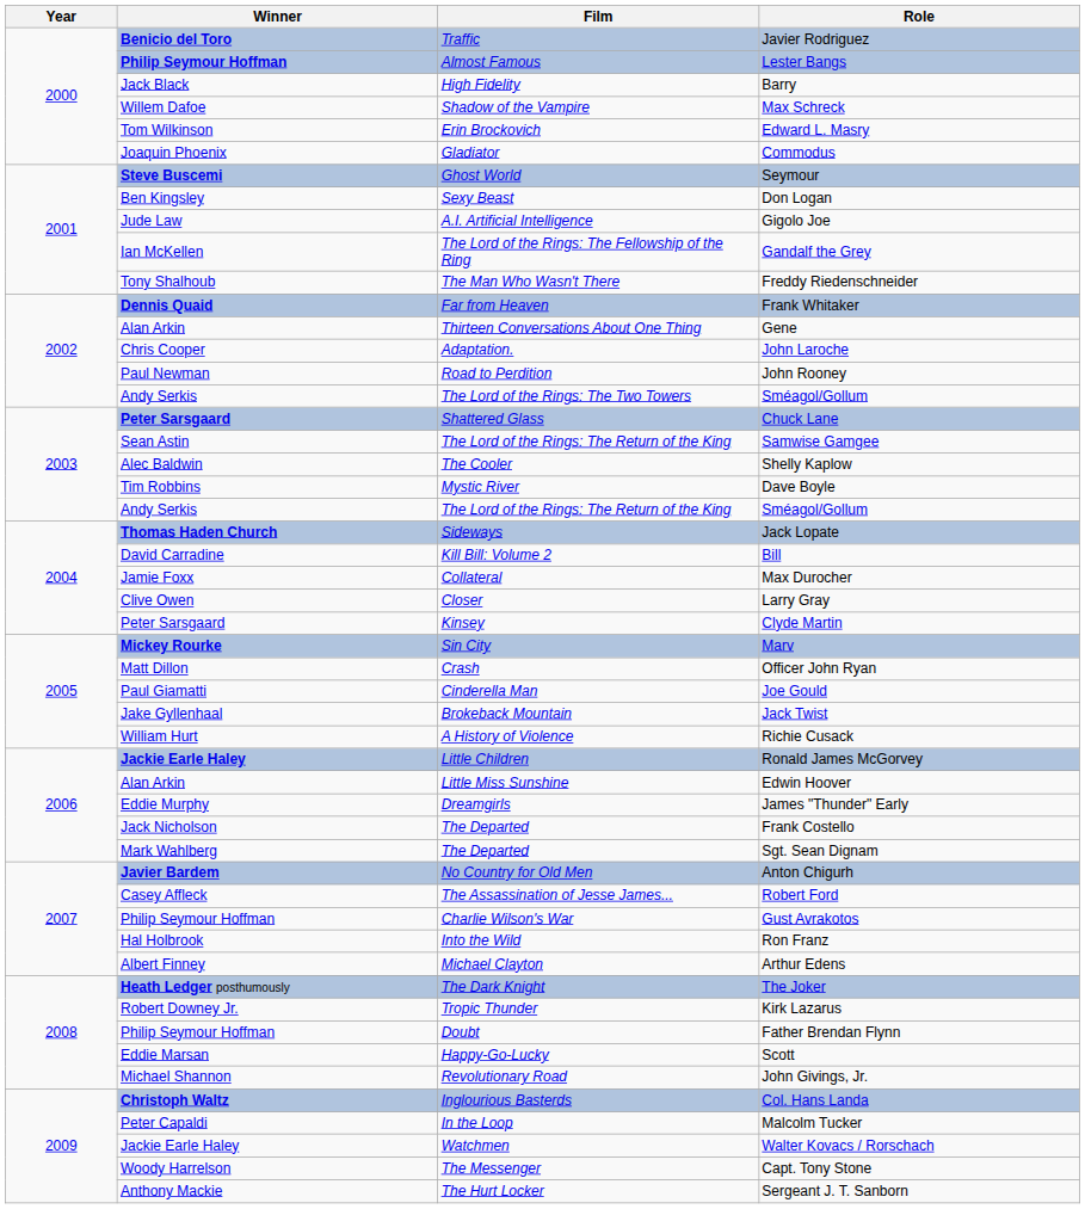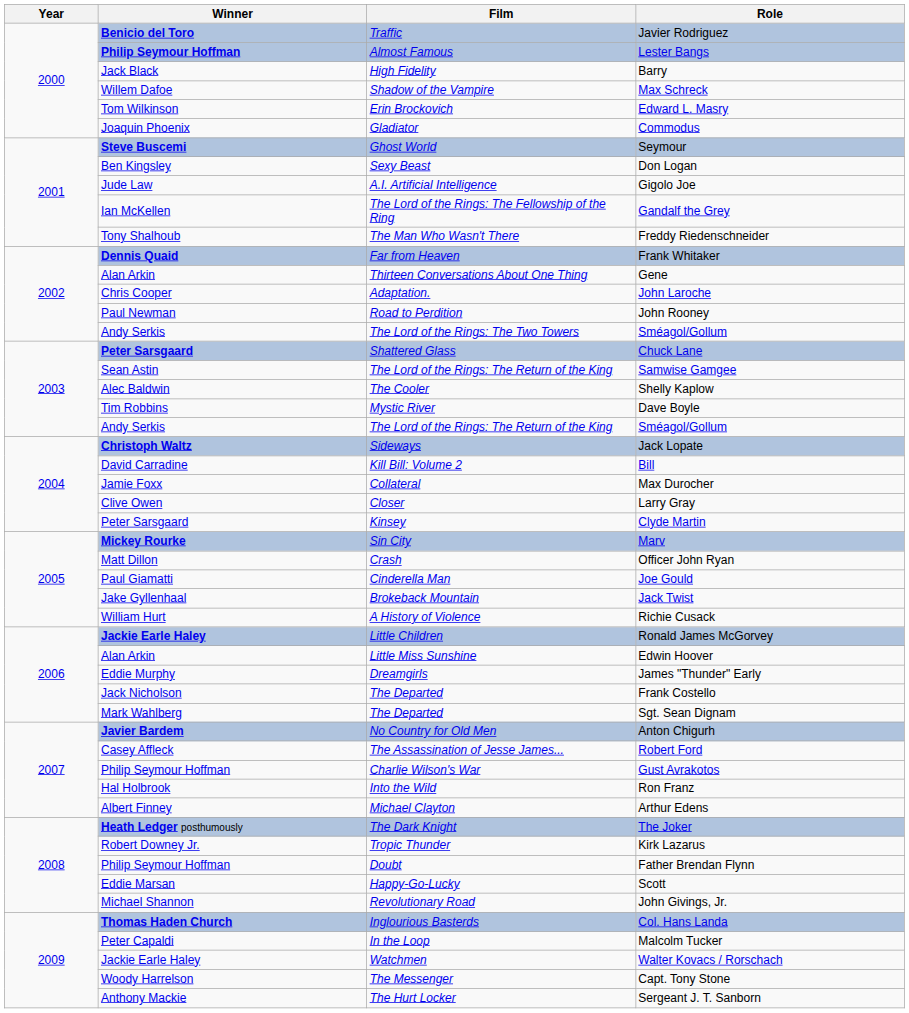 <table class="wikitable" width="95%" cellpadding="5">
 <tr>
 <th width="100"><strong>Year</strong></th>
 <th width="300"><strong>Winner</strong></th>
 <th width="300"><strong>Film</strong></th>
 <th width="300"><strong>Role</strong></th>
 </tr>
 <tr>
 <td rowspan="6" style="text-align:center;"><a href='#'>2000</a></td>
 <td style="background:#B0C4DE;"><strong><a href='#'>Benicio del Toro</a></strong></td>
 <td style="background:#B0C4DE;"><em><a href='#'>Traffic</a></em></td>
 <td style="background:#B0C4DE;">Javier Rodriguez</td>
 </tr>
 <tr>
 <td style="background:#B0C4DE;"><strong><a href='#'>Philip Seymour Hoffman</a></strong></td>
 <td style="background:#B0C4DE;"><em><a href='#'>Almost Famous</a></em></td>
 <td style="background:#B0C4DE;"><a href='#'>Lester Bangs</a></td>
 </tr>
 <tr>
 <td><a href='#'>Jack Black</a></td>
 <td><em><a href='#'>High Fidelity</a></em></td>
 <td>Barry</td>
 </tr>
 <tr>
 <td><a href='#'>Willem Dafoe</a></td>
 <td><em><a href='#'>Shadow of the Vampire</a></em></td>
 <td><a href='#'>Max Schreck</a></td>
 </tr>
 <tr>
 <td><a href='#'>Tom Wilkinson</a></td>
 <td><em><a href='#'>Erin Brockovich</a></em></td>
 <td><a href='#'>Edward L. Masry</a></td>
 </tr>
 <tr>
 <td><a href='#'>Joaquin Phoenix</a></td>
 <td><em><a href='#'>Gladiator</a></em></td>
 <td><a href='#'>Commodus</a></td>
 </tr>
 <tr>
 <td rowspan="5" style="text-align:center;"><a href='#'>2001</a></td>
 <td style="background:#B0C4DE;"><strong><a href='#'>Steve Buscemi</a></strong></td>
 <td style="background:#B0C4DE;"><em><a href='#'>Ghost World</a></em></td>
 <td style="background:#B0C4DE;">Seymour</td>
 </tr>
 <tr>
 <td><a href='#'>Ben Kingsley</a></td>
 <td><em><a href='#'>Sexy Beast</a></em></td>
 <td>Don Logan</td>
 </tr>
 <tr>
 <td><a href='#'>Jude Law</a></td>
 <td><em><a href='#'>A.I. Artificial Intelligence</a></em></td>
 <td>Gigolo Joe</td>
 </tr>
 <tr>
 <td><a href='#'>Ian McKellen</a></td>
 <td><em><a href='#'>The Lord of the Rings: The Fellowship of the Ring</a></em></td>
 <td><a href='#'>Gandalf the Grey</a></td>
 </tr>
 <tr>
 <td><a href='#'>Tony Shalhoub</a></td>
 <td><em><a href='#'>The Man Who Wasn't There</a></em></td>
 <td>Freddy Riedenschneider</td>
 </tr>
 <tr>
 <td rowspan="5" style="text-align:center;"><a href='#'>2002</a></td>
 <td style="background:#B0C4DE;"><strong><a href='#'>Dennis Quaid</a></strong></td>
 <td style="background:#B0C4DE;"><em><a href='#'>Far from Heaven</a></em></td>
 <td style="background:#B0C4DE;">Frank Whitaker</td>
 </tr>
 <tr>
 <td><a href='#'>Alan Arkin</a></td>
 <td><em><a href='#'>Thirteen Conversations About One Thing</a></em></td>
 <td>Gene</td>
 </tr>
 <tr>
 <td><a href='#'>Chris Cooper</a></td>
 <td><em><a href='#'>Adaptation.</a></em></td>
 <td><a href='#'>John Laroche</a></td>
 </tr>
 <tr>
 <td><a href='#'>Paul Newman</a></td>
 <td><em><a href='#'>Road to Perdition</a></em></td>
 <td>John Rooney</td>
 </tr>
 <tr>
 <td><a href='#'>Andy Serkis</a></td>
 <td><em><a href='#'>The Lord of the Rings: The Two Towers</a></em></td>
 <td><a href='#'>Sméagol/Gollum</a></td>
 </tr>
 <tr>
 <td rowspan="5" style="text-align:center;"><a href='#'>2003</a></td>
 <td style="background:#B0C4DE;"><strong><a href='#'>Peter Sarsgaard</a></strong></td>
 <td style="background:#B0C4DE;"><em><a href='#'>Shattered Glass</a></em></td>
 <td style="background:#B0C4DE;"><a href='#'>Chuck Lane</a></td>
 </tr>
 <tr>
 <td><a href='#'>Sean Astin</a></td>
 <td><em><a href='#'>The Lord of the Rings: The Return of the King</a></em></td>
 <td><a href='#'>Samwise Gamgee</a></td>
 </tr>
 <tr>
 <td><a href='#'>Alec Baldwin</a></td>
 <td><em><a href='#'>The Cooler</a></em></td>
 <td>Shelly Kaplow</td>
 </tr>
 <tr>
 <td><a href='#'>Tim Robbins</a></td>
 <td><em><a href='#'>Mystic River</a></em></td>
 <td>Dave Boyle</td>
 </tr>
 <tr>
 <td><a href='#'>Andy Serkis</a></td>
 <td><em><a href='#'>The Lord of the Rings: The Return of the King</a></em></td>
 <td><a href='#'>Sméagol/Gollum</a></td>
 </tr>
 <tr>
 <td rowspan="5" style="text-align:center;"><a href='#'>2004</a></td>
-<td style="background:#B0C4DE;"><strong><a href='#'>Thomas Haden Church</a></strong></td>
+<td style="background:#B0C4DE;"><strong><a href='#'>Christoph Waltz</a></strong></td>
 <td style="background:#B0C4DE;"><em><a href='#'>Sideways</a></em></td>
 <td style="background:#B0C4DE;">Jack Lopate</td>
 </tr>
 <tr>
 <td><a href='#'>David Carradine</a></td>
 <td><em><a href='#'>Kill Bill: Volume 2</a></em></td>
 <td><a href='#'>Bill</a></td>
 </tr>
 <tr>
 <td><a href='#'>Jamie Foxx</a></td>
 <td><em><a href='#'>Collateral</a></em></td>
 <td>Max Durocher</td>
 </tr>
 <tr>
 <td><a href='#'>Clive Owen</a></td>
 <td><em><a href='#'>Closer</a></em></td>
 <td>Larry Gray</td>
 </tr>
 <tr>
 <td><a href='#'>Peter Sarsgaard</a></td>
 <td><em><a href='#'>Kinsey</a></em></td>
 <td><a href='#'>Clyde Martin</a></td>
 </tr>
 <tr>
 <td rowspan="5" style="text-align:center;"><a href='#'>2005</a></td>
 <td style="background:#B0C4DE;"><strong><a href='#'>Mickey Rourke</a></strong></td>
 <td style="background:#B0C4DE;"><em><a href='#'>Sin City</a></em></td>
 <td style="background:#B0C4DE;"><a href='#'>Marv</a></td>
 </tr>
 <tr>
 <td><a href='#'>Matt Dillon</a></td>
 <td><em><a href='#'>Crash</a></em></td>
 <td>Officer John Ryan</td>
 </tr>
 <tr>
 <td><a href='#'>Paul Giamatti</a></td>
 <td><em><a href='#'>Cinderella Man</a></em></td>
 <td><a href='#'>Joe Gould</a></td>
 </tr>
 <tr>
 <td><a href='#'>Jake Gyllenhaal</a></td>
 <td><em><a href='#'>Brokeback Mountain</a></em></td>
 <td><a href='#'>Jack Twist</a></td>
 </tr>
 <tr>
 <td><a href='#'>William Hurt</a></td>
 <td><em><a href='#'>A History of Violence</a></em></td>
 <td>Richie Cusack</td>
 </tr>
 <tr>
 <td rowspan="5" style="text-align:center;"><a href='#'>2006</a></td>
 <td style="background:#B0C4DE;"><strong><a href='#'>Jackie Earle Haley</a></strong></td>
 <td style="background:#B0C4DE;"><em><a href='#'>Little Children</a></em></td>
 <td style="background:#B0C4DE;">Ronald James McGorvey</td>
 </tr>
 <tr>
 <td><a href='#'>Alan Arkin</a></td>
 <td><em><a href='#'>Little Miss Sunshine</a></em></td>
 <td>Edwin Hoover</td>
 </tr>
 <tr>
 <td><a href='#'>Eddie Murphy</a></td>
 <td><em><a href='#'>Dreamgirls</a></em></td>
 <td>James "Thunder" Early</td>
 </tr>
 <tr>
 <td><a href='#'>Jack Nicholson</a></td>
 <td><em><a href='#'>The Departed</a></em></td>
 <td>Frank Costello</td>
 </tr>
 <tr>
 <td><a href='#'>Mark Wahlberg</a></td>
 <td><em><a href='#'>The Departed</a></em></td>
 <td>Sgt. Sean Dignam</td>
 </tr>
 <tr>
 <td rowspan="5" style="text-align:center;"><a href='#'>2007</a></td>
 <td style="background:#B0C4DE;"><strong><a href='#'>Javier Bardem</a></strong></td>
 <td style="background:#B0C4DE;"><em><a href='#'>No Country for Old Men</a></em></td>
 <td style="background:#B0C4DE;">Anton Chigurh</td>
 </tr>
 <tr>
 <td><a href='#'>Casey Affleck</a></td>
 <td><em><a href='#'>The Assassination of Jesse James...</a></em></td>
 <td><a href='#'>Robert Ford</a></td>
 </tr>
 <tr>
 <td><a href='#'>Philip Seymour Hoffman</a></td>
 <td><em><a href='#'>Charlie Wilson's War</a></em></td>
 <td><a href='#'>Gust Avrakotos</a></td>
 </tr>
 <tr>
 <td><a href='#'>Hal Holbrook</a></td>
 <td><em><a href='#'>Into the Wild</a></em></td>
 <td>Ron Franz</td>
 </tr>
 <tr>
 <td><a href='#'>Albert Finney</a></td>
 <td><em><a href='#'>Michael Clayton</a></em></td>
 <td>Arthur Edens</td>
 </tr>
 <tr>
 <td rowspan="5" style="text-align:center;"><a href='#'>2008</a></td>
 <td style="background:#B0C4DE;"><strong><a href='#'>Heath Ledger</a></strong> <small>posthumously</small></td>
 <td style="background:#B0C4DE;"><em><a href='#'>The Dark Knight</a></em></td>
 <td style="background:#B0C4DE;"><a href='#'>The Joker</a></td>
 </tr>
 <tr>
 <td><a href='#'>Robert Downey Jr.</a></td>
 <td><em><a href='#'>Tropic Thunder</a></em></td>
 <td>Kirk Lazarus</td>
 </tr>
 <tr>
 <td><a href='#'>Philip Seymour Hoffman</a></td>
 <td><em><a href='#'>Doubt</a></em></td>
 <td>Father Brendan Flynn</td>
 </tr>
 <tr>
 <td><a href='#'>Eddie Marsan</a></td>
 <td><em><a href='#'>Happy-Go-Lucky</a></em></td>
 <td>Scott</td>
 </tr>
 <tr>
 <td><a href='#'>Michael Shannon</a></td>
 <td><em><a href='#'>Revolutionary Road</a></em></td>
 <td>John Givings, Jr.</td>
 </tr>
 <tr>
 <td rowspan="5" style="text-align:center;"><a href='#'>2009</a></td>
-<td style="background:#B0C4DE;"><strong><a href='#'>Christoph Waltz</a></strong></td>
+<td style="background:#B0C4DE;"><strong><a href='#'>Thomas Haden Church</a></strong></td>
 <td style="background:#B0C4DE;"><em><a href='#'>Inglourious Basterds</a></em></td>
 <td style="background:#B0C4DE;"><a href='#'>Col. Hans Landa</a></td>
 </tr>
 <tr>
 <td><a href='#'>Peter Capaldi</a></td>
 <td><em><a href='#'>In the Loop</a></em></td>
 <td>Malcolm Tucker</td>
 </tr>
 <tr>
 <td><a href='#'>Jackie Earle Haley</a></td>
 <td><em><a href='#'>Watchmen</a></em></td>
 <td><a href='#'>Walter Kovacs / Rorschach</a></td>
 </tr>
 <tr>
 <td><a href='#'>Woody Harrelson</a></td>
 <td><em><a href='#'>The Messenger</a></em></td>
 <td>Capt. Tony Stone</td>
 </tr>
 <tr>
 <td><a href='#'>Anthony Mackie</a></td>
 <td><em><a href='#'>The Hurt Locker</a></em></td>
 <td>Sergeant J. T. Sanborn</td>
 </tr>
 </table>
